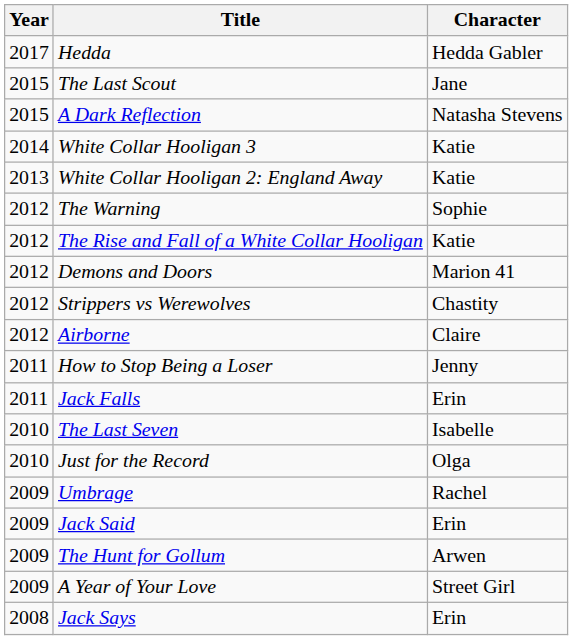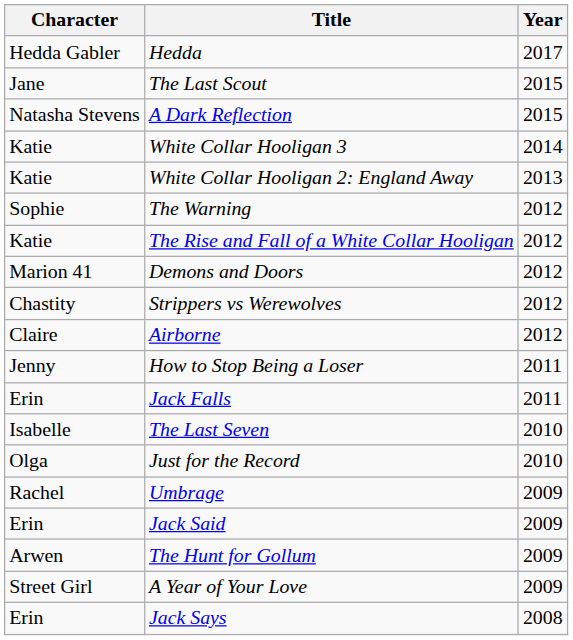 <table class="wikitable">
 <tr>
+<th>Character</th>
+<th>Title</th>
 <th>Year</th>
-<th>Title</th>
-<th>Character</th>
 </tr>
 <tr>
+<td>Hedda Gabler</td>
+<td><em>Hedda</em></td>
 <td>2017</td>
-<td><em>Hedda</em></td>
-<td>Hedda Gabler</td>
 </tr>
 <tr>
+<td>Jane</td>
+<td><em>The Last Scout</em></td>
 <td>2015</td>
-<td><em>The Last Scout</em></td>
-<td>Jane</td>
 </tr>
 <tr>
+<td>Natasha Stevens</td>
+<td><em><a href='#'>A Dark Reflection</a></em></td>
 <td>2015</td>
-<td><em><a href='#'>A Dark Reflection</a></em></td>
-<td>Natasha Stevens</td>
 </tr>
 <tr>
+<td>Katie</td>
+<td><em>White Collar Hooligan 3</em></td>
 <td>2014</td>
-<td><em>White Collar Hooligan 3</em></td>
-<td>Katie</td>
 </tr>
 <tr>
+<td>Katie</td>
+<td><em>White Collar Hooligan 2: England Away</em></td>
 <td>2013</td>
-<td><em>White Collar Hooligan 2: England Away</em></td>
-<td>Katie</td>
 </tr>
 <tr>
+<td>Sophie</td>
+<td><em>The Warning</em></td>
 <td>2012</td>
-<td><em>The Warning</em></td>
-<td>Sophie</td>
 </tr>
 <tr>
+<td>Katie</td>
+<td><em><a href='#'>The Rise and Fall of a White Collar Hooligan</a></em></td>
 <td>2012</td>
-<td><em><a href='#'>The Rise and Fall of a White Collar Hooligan</a></em></td>
-<td>Katie</td>
 </tr>
 <tr>
+<td>Marion 41</td>
+<td><em>Demons and Doors</em></td>
 <td>2012</td>
-<td><em>Demons and Doors</em></td>
-<td>Marion 41</td>
 </tr>
 <tr>
+<td>Chastity</td>
+<td><em>Strippers vs Werewolves</em></td>
 <td>2012</td>
-<td><em>Strippers vs Werewolves</em></td>
-<td>Chastity</td>
 </tr>
 <tr>
+<td>Claire</td>
+<td><em><a href='#'>Airborne</a></em></td>
 <td>2012</td>
-<td><em><a href='#'>Airborne</a></em></td>
-<td>Claire</td>
 </tr>
 <tr>
+<td>Jenny</td>
+<td><em>How to Stop Being a Loser</em></td>
 <td>2011</td>
-<td><em>How to Stop Being a Loser</em></td>
-<td>Jenny</td>
 </tr>
 <tr>
+<td>Erin</td>
+<td><em><a href='#'>Jack Falls</a></em></td>
 <td>2011</td>
-<td><em><a href='#'>Jack Falls</a></em></td>
-<td>Erin</td>
 </tr>
 <tr>
+<td>Isabelle</td>
+<td><em><a href='#'>The Last Seven</a></em></td>
 <td>2010</td>
-<td><em><a href='#'>The Last Seven</a></em></td>
-<td>Isabelle</td>
 </tr>
 <tr>
+<td>Olga</td>
+<td><em>Just for the Record</em></td>
 <td>2010</td>
-<td><em>Just for the Record</em></td>
-<td>Olga</td>
 </tr>
 <tr>
+<td>Rachel</td>
+<td><em><a href='#'>Umbrage</a></em></td>
 <td>2009</td>
-<td><em><a href='#'>Umbrage</a></em></td>
-<td>Rachel</td>
 </tr>
 <tr>
+<td>Erin</td>
+<td><em><a href='#'>Jack Said</a></em></td>
 <td>2009</td>
-<td><em><a href='#'>Jack Said</a></em></td>
-<td>Erin</td>
 </tr>
 <tr>
+<td>Arwen</td>
+<td><em><a href='#'>The Hunt for Gollum</a></em></td>
 <td>2009</td>
-<td><em><a href='#'>The Hunt for Gollum</a></em></td>
-<td>Arwen</td>
 </tr>
 <tr>
+<td>Street Girl</td>
+<td><em>A Year of Your Love</em></td>
 <td>2009</td>
-<td><em>A Year of Your Love</em></td>
-<td>Street Girl</td>
 </tr>
 <tr>
+<td>Erin</td>
+<td><em><a href='#'>Jack Says</a></em></td>
 <td>2008</td>
-<td><em><a href='#'>Jack Says</a></em></td>
-<td>Erin</td>
 </tr>
 </table>
